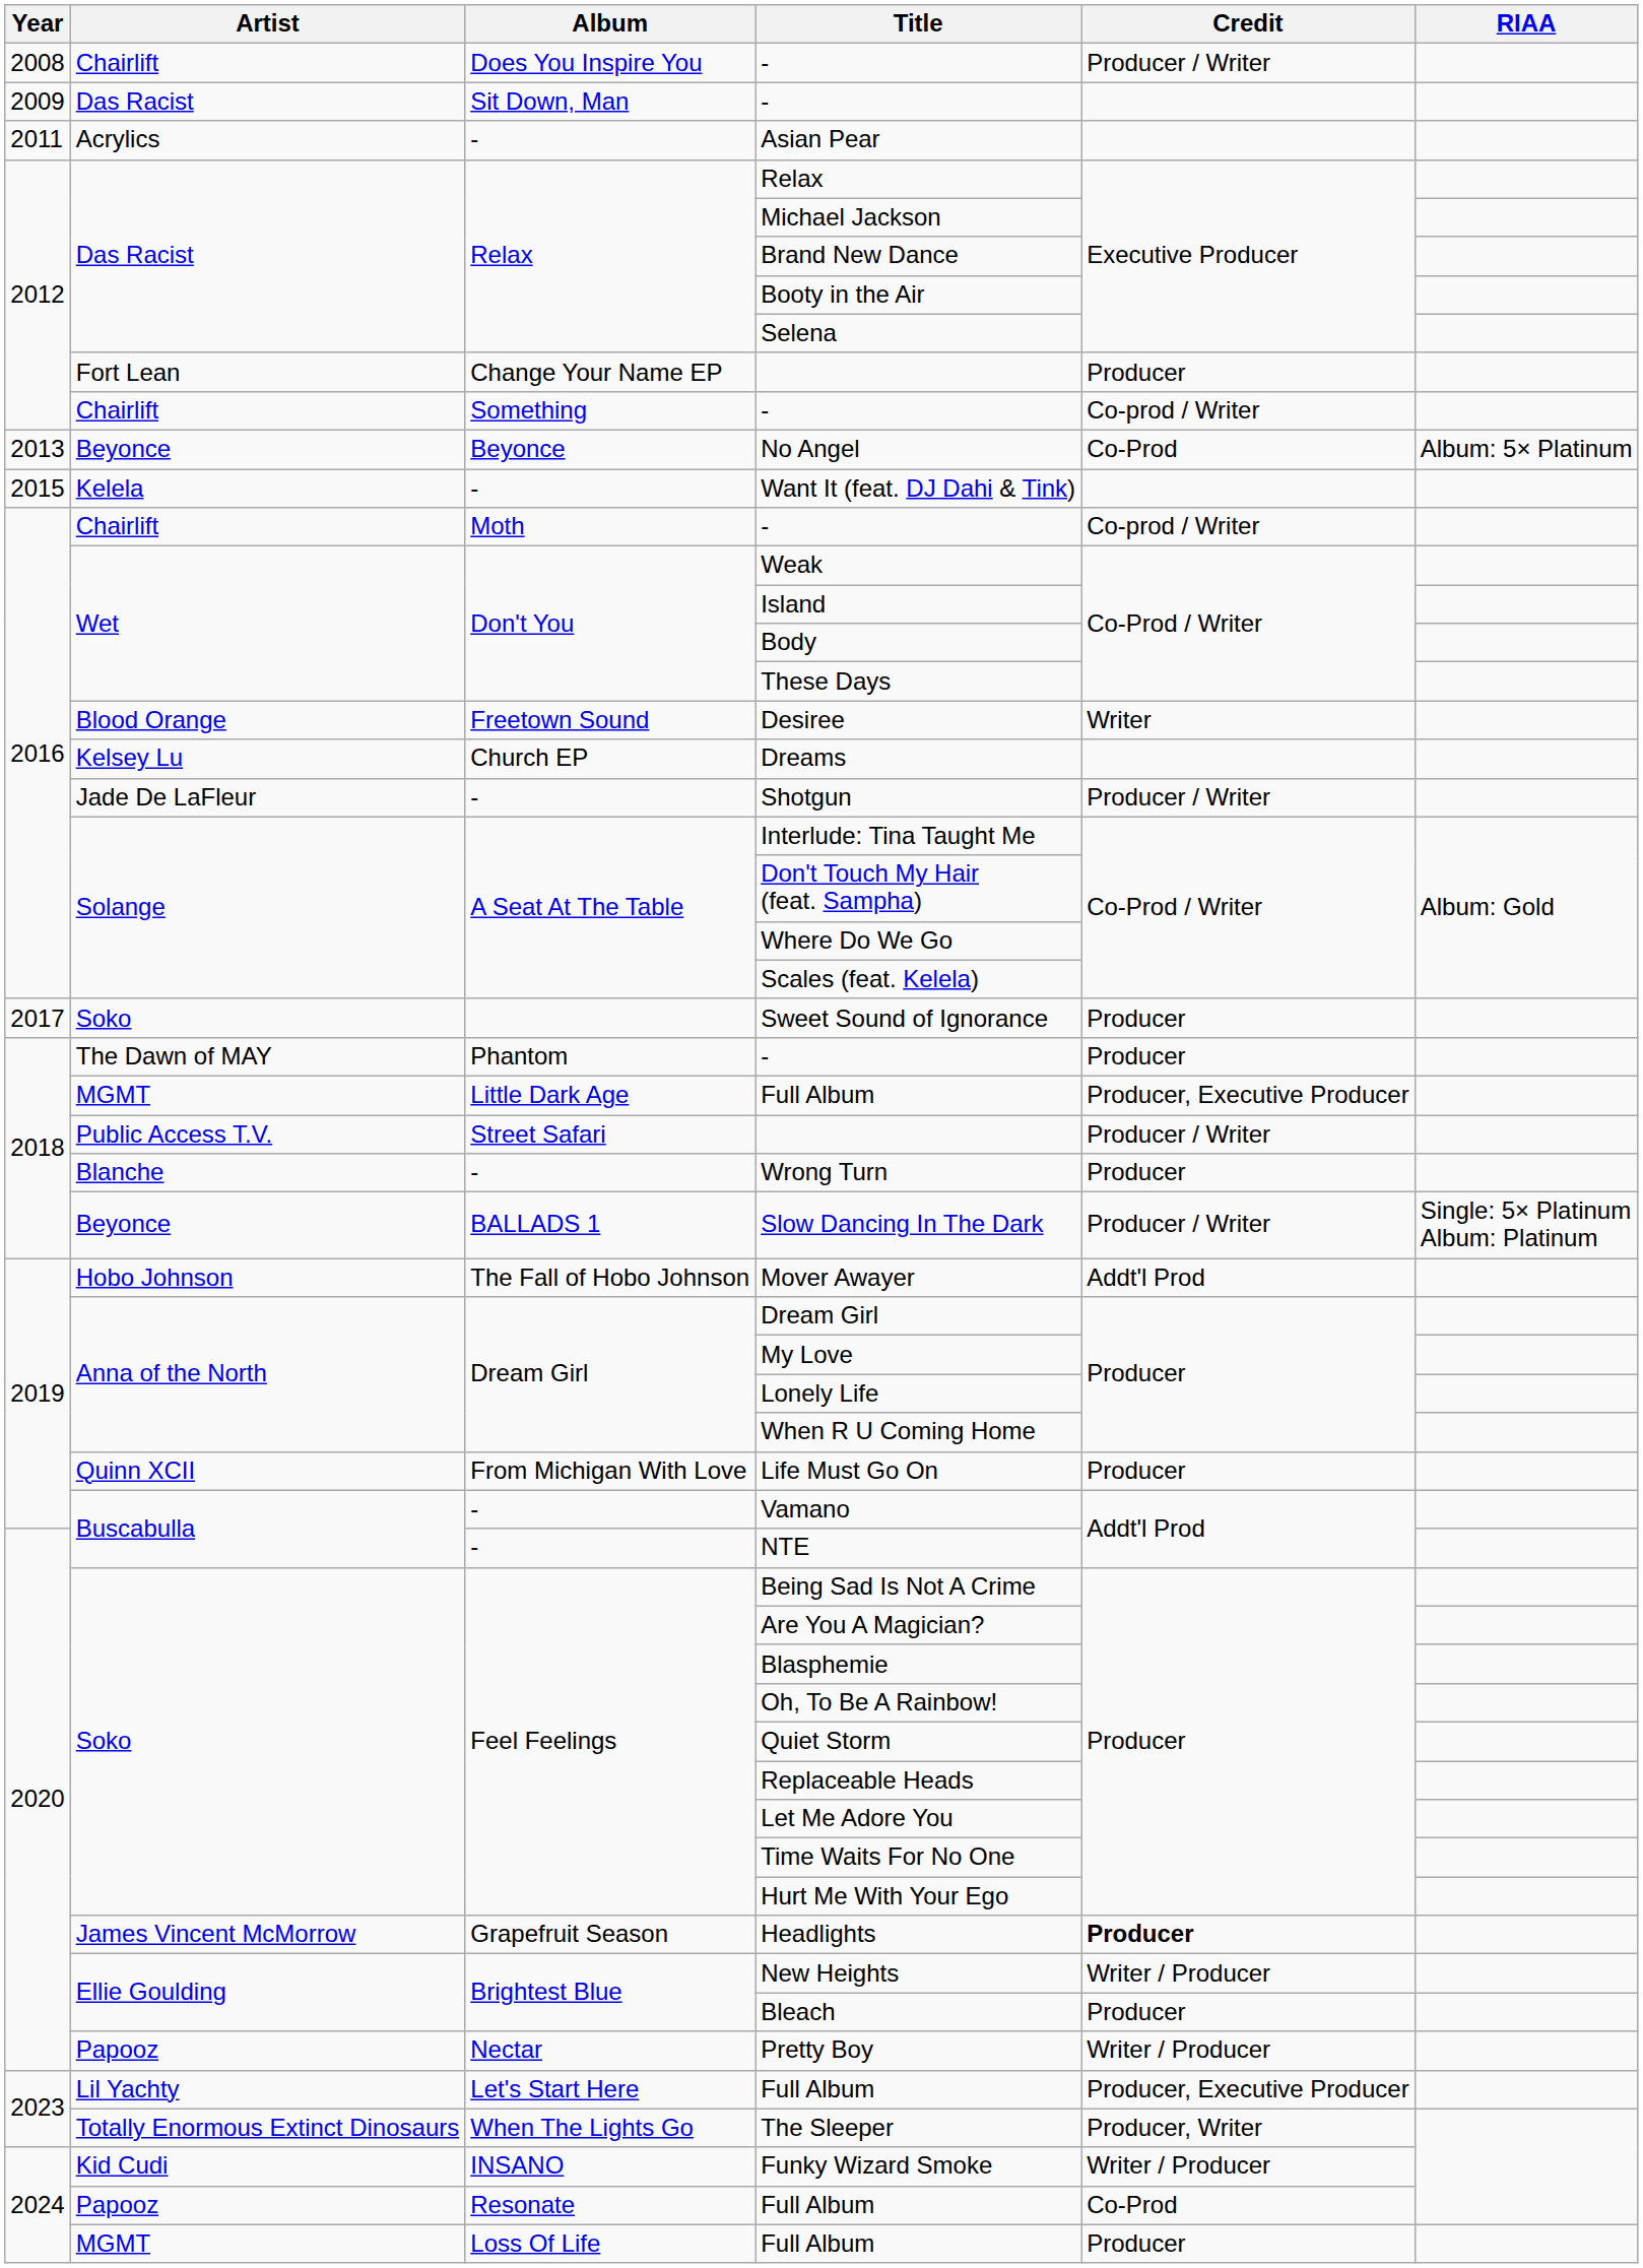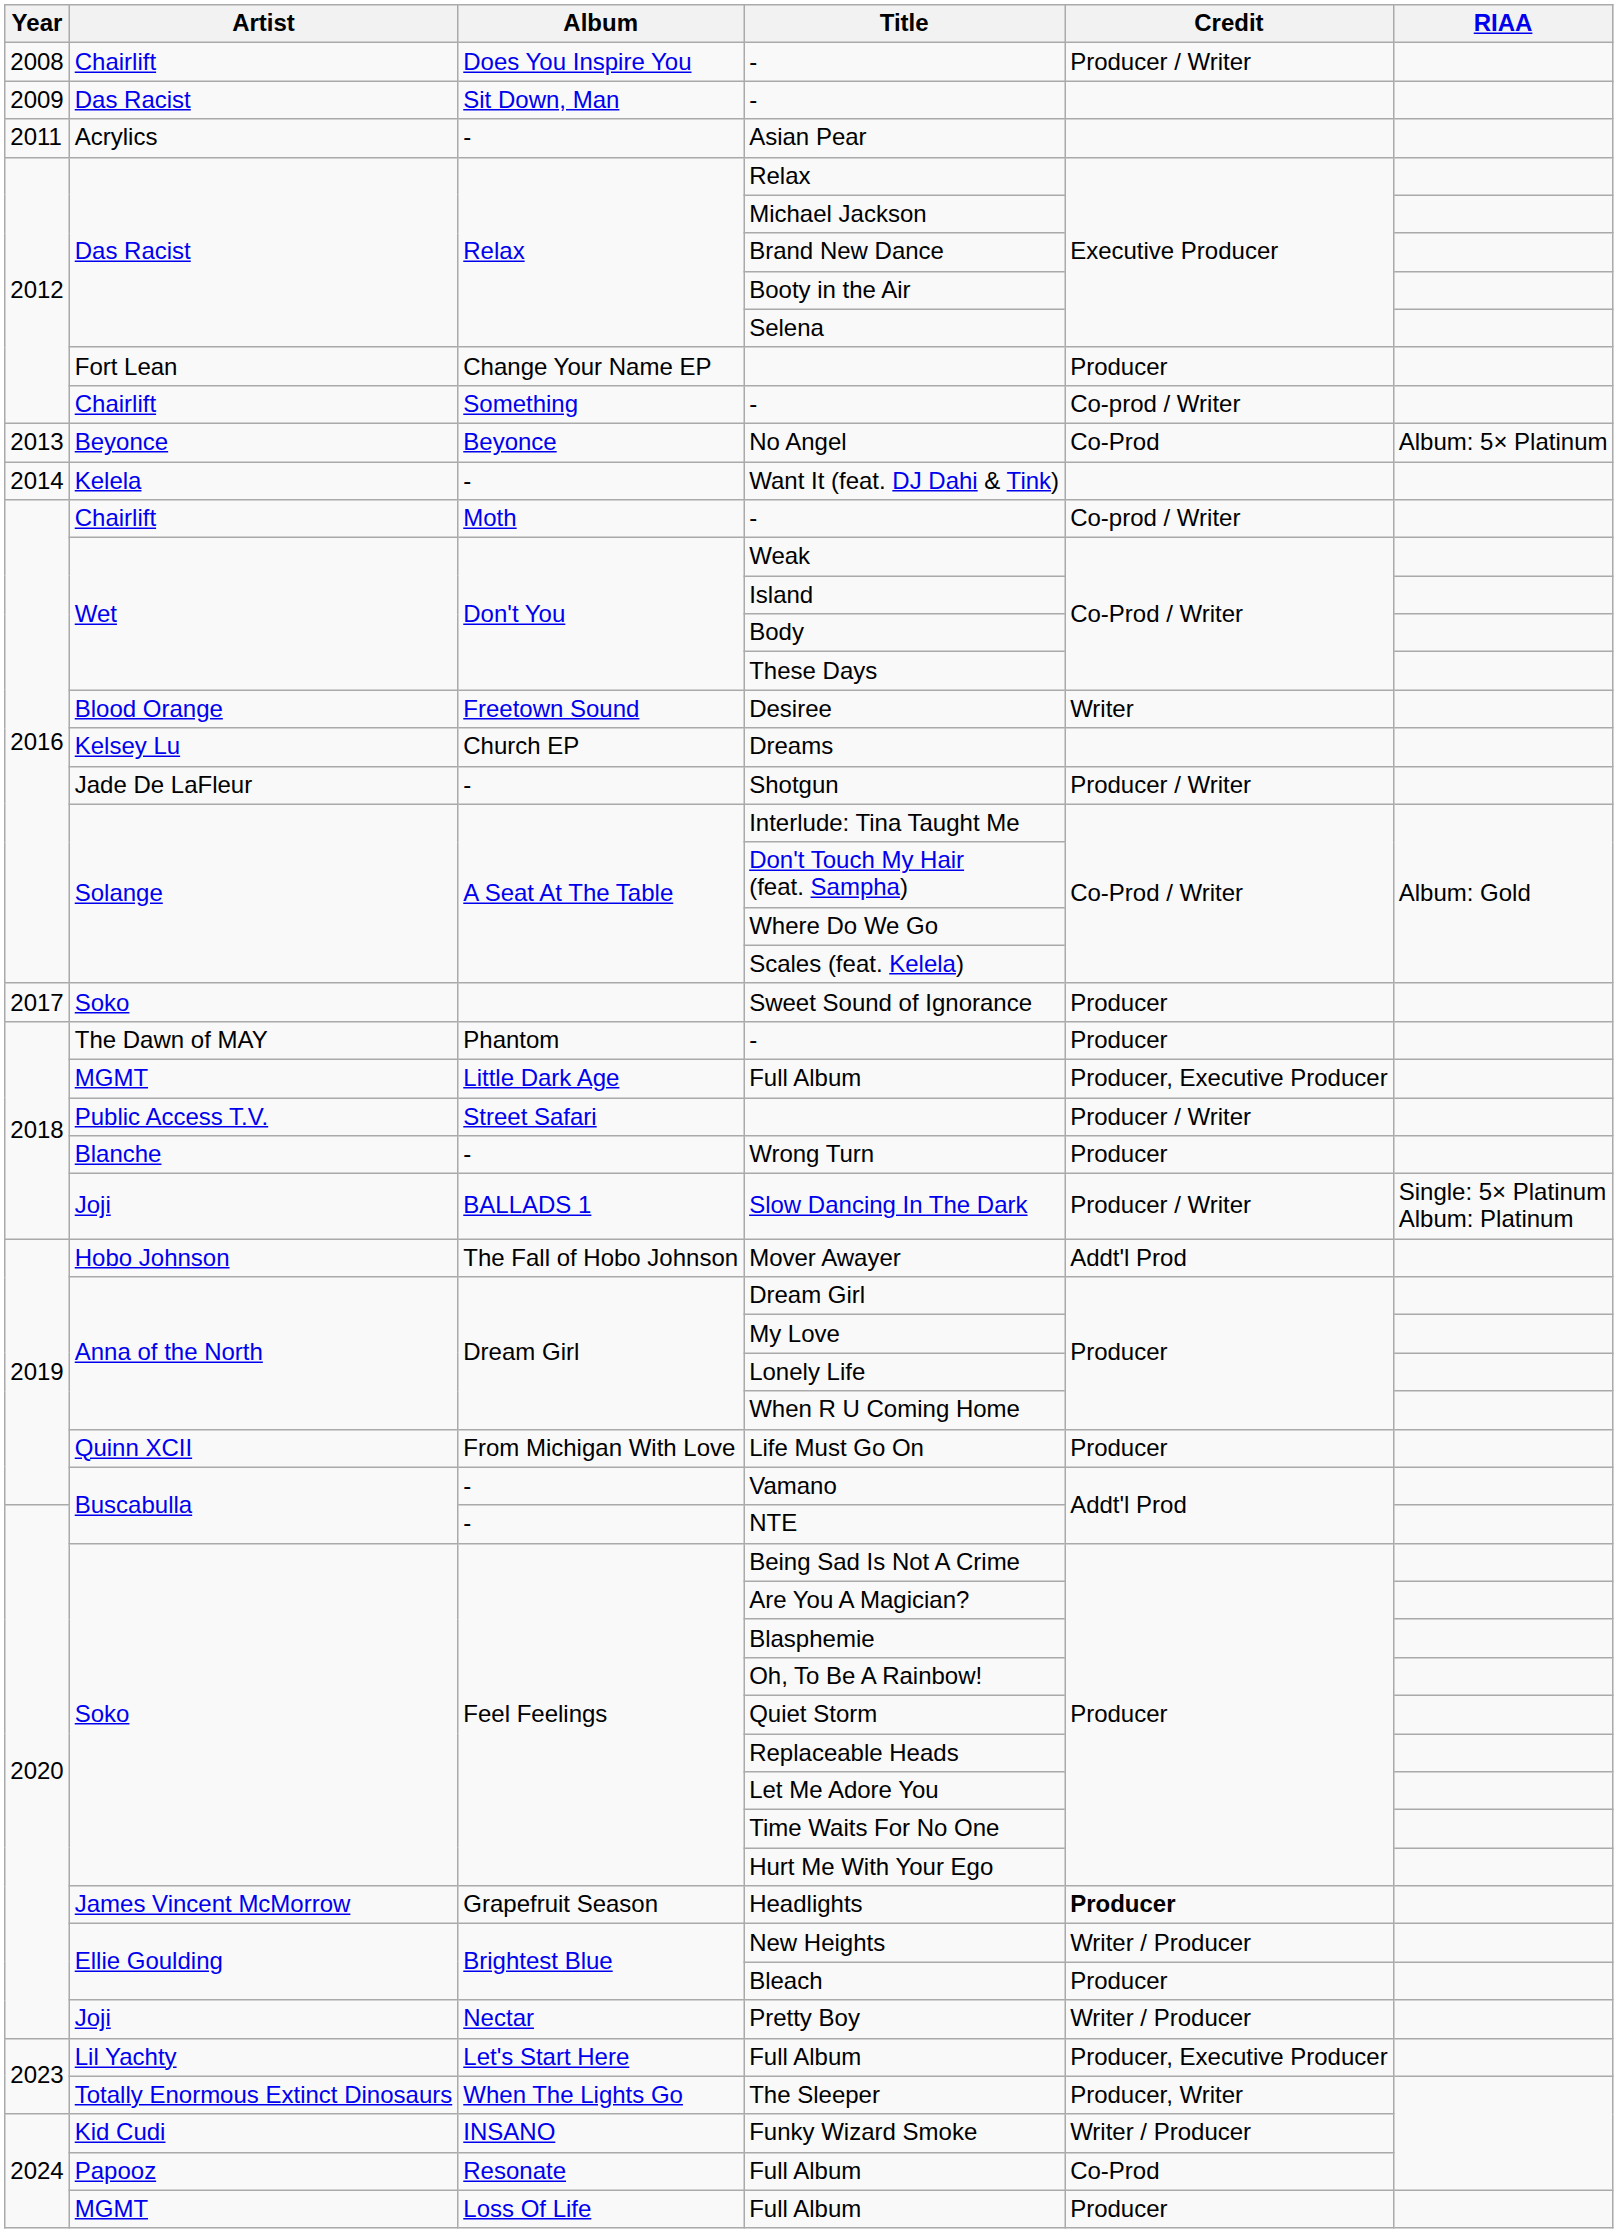 <table class="wikitable">
 <tr>
 <th>Year</th>
 <th>Artist</th>
 <th>Album</th>
 <th>Title</th>
 <th>Credit</th>
 <th><a href='#'>RIAA</a></th>
 </tr>
 <tr>
 <td>2008</td>
 <td><a href='#'>Chairlift</a></td>
 <td><a href='#'>Does You Inspire You</a></td>
 <td>-</td>
 <td>Producer / Writer</td>
 <td></td>
 </tr>
 <tr>
 <td>2009</td>
 <td><a href='#'>Das Racist</a></td>
 <td><a href='#'>Sit Down, Man</a></td>
 <td>-</td>
 <td></td>
 <td></td>
 </tr>
 <tr>
 <td>2011</td>
 <td>Acrylics</td>
 <td>-</td>
 <td>Asian Pear</td>
 <td></td>
 <td></td>
 </tr>
 <tr>
 <td rowspan="7">2012</td>
 <td rowspan="5"><a href='#'>Das Racist</a></td>
 <td rowspan="5"><a href='#'>Relax</a></td>
 <td>Relax</td>
 <td rowspan="5">Executive Producer</td>
 <td></td>
 </tr>
 <tr>
 <td>Michael Jackson</td>
 <td></td>
 </tr>
 <tr>
 <td>Brand New Dance</td>
 <td></td>
 </tr>
 <tr>
 <td>Booty in the Air</td>
 <td></td>
 </tr>
 <tr>
 <td>Selena</td>
 <td></td>
 </tr>
 <tr>
 <td>Fort Lean</td>
 <td>Change Your Name EP</td>
 <td></td>
 <td>Producer</td>
 <td></td>
 </tr>
 <tr>
 <td><a href='#'>Chairlift</a></td>
 <td><a href='#'>Something</a></td>
 <td>-</td>
 <td>Co-prod / Writer</td>
 <td></td>
 </tr>
 <tr>
 <td>2013</td>
 <td><a href='#'>Beyonce</a></td>
 <td><a href='#'>Beyonce</a></td>
 <td>No Angel</td>
 <td>Co-Prod</td>
 <td>Album: 5× Platinum</td>
 </tr>
 <tr>
-<td>2015</td>
+<td>2014</td>
 <td><a href='#'>Kelela</a></td>
 <td>-</td>
 <td>Want It (feat. <a href='#'>DJ Dahi</a> & <a href='#'>Tink</a>)</td>
 <td></td>
 <td></td>
 </tr>
 <tr>
 <td rowspan="12">2016</td>
 <td><a href='#'>Chairlift</a></td>
 <td><a href='#'>Moth</a></td>
 <td>-</td>
 <td>Co-prod / Writer</td>
 <td></td>
 </tr>
 <tr>
 <td rowspan="4"><a href='#'>Wet</a></td>
 <td rowspan="4"><a href='#'>Don't You</a></td>
 <td>Weak</td>
 <td rowspan="4">Co-Prod / Writer</td>
 <td></td>
 </tr>
 <tr>
 <td>Island</td>
 <td></td>
 </tr>
 <tr>
 <td>Body</td>
 <td></td>
 </tr>
 <tr>
 <td>These Days</td>
 <td></td>
 </tr>
 <tr>
 <td><a href='#'>Blood Orange</a></td>
 <td><a href='#'>Freetown Sound</a></td>
 <td>Desiree</td>
 <td>Writer</td>
 <td></td>
 </tr>
 <tr>
 <td><a href='#'>Kelsey Lu</a></td>
 <td>Church EP</td>
 <td>Dreams</td>
 <td></td>
 <td></td>
 </tr>
 <tr>
 <td>Jade De LaFleur</td>
 <td>-</td>
 <td>Shotgun</td>
 <td>Producer / Writer</td>
 <td></td>
 </tr>
 <tr>
 <td rowspan="4"><a href='#'>Solange</a></td>
 <td rowspan="4"><a href='#'>A Seat At The Table</a></td>
 <td>Interlude: Tina Taught Me</td>
 <td rowspan="4">Co-Prod / Writer</td>
 <td rowspan="4">Album: Gold</td>
 </tr>
 <tr>
 <td><a href='#'>Don't Touch My Hair</a><br>(feat. <a href='#'>Sampha</a>)</td>
 </tr>
 <tr>
 <td>Where Do We Go</td>
 </tr>
 <tr>
 <td>Scales (feat. <a href='#'>Kelela</a>)</td>
 </tr>
 <tr>
 <td>2017</td>
 <td><a href='#'>Soko</a></td>
 <td></td>
 <td>Sweet Sound of Ignorance</td>
 <td>Producer</td>
 <td></td>
 </tr>
 <tr>
 <td rowspan="5">2018</td>
 <td>The Dawn of MAY</td>
 <td>Phantom</td>
 <td>-</td>
 <td>Producer</td>
 <td></td>
 </tr>
 <tr>
 <td><a href='#'>MGMT</a></td>
 <td><a href='#'>Little Dark Age</a></td>
 <td>Full Album</td>
 <td>Producer, Executive Producer </td>
 <td></td>
 </tr>
 <tr>
 <td><a href='#'>Public Access T.V.</a></td>
 <td><a href='#'>Street Safari</a></td>
 <td></td>
 <td>Producer / Writer</td>
 <td></td>
 </tr>
 <tr>
 <td><a href='#'>Blanche</a></td>
 <td>-</td>
 <td>Wrong Turn</td>
 <td>Producer</td>
 <td></td>
 </tr>
 <tr>
-<td><a href='#'>Beyonce</a></td>
+<td><a href='#'>Joji</a></td>
 <td><a href='#'>BALLADS 1</a></td>
 <td><a href='#'>Slow Dancing In The Dark</a></td>
 <td>Producer / Writer</td>
 <td>Single: 5× Platinum<br>Album: Platinum</td>
 </tr>
 <tr>
 <td rowspan="7">2019</td>
 <td><a href='#'>Hobo Johnson</a></td>
 <td>The Fall of Hobo Johnson</td>
 <td>Mover Awayer</td>
 <td>Addt'l Prod</td>
 <td></td>
 </tr>
 <tr>
 <td rowspan="4"><a href='#'>Anna of the North</a></td>
 <td rowspan="4">Dream Girl</td>
 <td>Dream Girl</td>
 <td rowspan="4">Producer</td>
 <td></td>
 </tr>
 <tr>
 <td>My Love</td>
 <td></td>
 </tr>
 <tr>
 <td>Lonely Life</td>
 <td></td>
 </tr>
 <tr>
 <td>When R U Coming Home</td>
 <td></td>
 </tr>
 <tr>
 <td><a href='#'>Quinn XCII</a></td>
 <td>From Michigan With Love</td>
 <td>Life Must Go On</td>
 <td>Producer</td>
 <td></td>
 </tr>
 <tr>
 <td rowspan="2"><a href='#'>Buscabulla</a></td>
 <td>-</td>
 <td>Vamano</td>
 <td rowspan="2">Addt'l Prod</td>
 <td></td>
 </tr>
 <tr>
 <td rowspan="14">2020</td>
 <td>-</td>
 <td>NTE</td>
 <td></td>
 </tr>
 <tr>
 <td rowspan="9"><a href='#'>Soko</a></td>
 <td rowspan="9">Feel Feelings</td>
 <td>Being Sad Is Not A Crime</td>
 <td rowspan="9">Producer</td>
 <td></td>
 </tr>
 <tr>
 <td>Are You A Magician?</td>
 <td></td>
 </tr>
 <tr>
 <td>Blasphemie</td>
 <td></td>
 </tr>
 <tr>
 <td>Oh, To Be A Rainbow!</td>
 <td></td>
 </tr>
 <tr>
 <td>Quiet Storm</td>
 <td></td>
 </tr>
 <tr>
 <td>Replaceable Heads</td>
 <td></td>
 </tr>
 <tr>
 <td>Let Me Adore You</td>
 <td></td>
 </tr>
 <tr>
 <td>Time Waits For No One</td>
 <td></td>
 </tr>
 <tr>
 <td>Hurt Me With Your Ego</td>
 <td></td>
 </tr>
 <tr>
 <td><a href='#'>James Vincent McMorrow</a></td>
 <td>Grapefruit Season</td>
 <td>Headlights</td>
 <td><strong>Producer</strong></td>
 <td></td>
 </tr>
 <tr>
 <td rowspan="2"><a href='#'>Ellie Goulding</a></td>
 <td rowspan="2"><a href='#'>Brightest Blue</a></td>
 <td>New Heights</td>
 <td>Writer / Producer</td>
 <td></td>
 </tr>
 <tr>
 <td>Bleach</td>
 <td>Producer</td>
 <td></td>
 </tr>
 <tr>
-<td><a href='#'>Papooz</a></td>
+<td><a href='#'>Joji</a></td>
 <td><a href='#'>Nectar</a></td>
 <td>Pretty Boy</td>
 <td>Writer / Producer</td>
 <td></td>
 </tr>
 <tr>
 <td rowspan="2">2023</td>
 <td><a href='#'>Lil Yachty</a></td>
 <td><a href='#'>Let's Start Here</a></td>
 <td>Full Album</td>
 <td>Producer, Executive Producer</td>
 <td></td>
 </tr>
 <tr>
 <td><a href='#'>Totally Enormous Extinct Dinosaurs</a></td>
 <td><a href='#'>When The Lights Go</a></td>
 <td>The Sleeper</td>
 <td>Producer, Writer</td>
 </tr>
 <tr>
 <td rowspan="14">2024</td>
 <td><a href='#'>Kid Cudi</a></td>
 <td><a href='#'>INSANO</a></td>
 <td>Funky Wizard Smoke</td>
 <td>Writer / Producer</td>
 </tr>
 <tr>
 <td><a href='#'>Papooz</a></td>
 <td><a href='#'>Resonate</a></td>
 <td>Full Album</td>
 <td>Co-Prod</td>
 </tr>
 <tr>
 <td><a href='#'>MGMT</a></td>
 <td><a href='#'>Loss Of Life</a></td>
 <td>Full Album</td>
 <td>Producer</td>
 <td></td>
 </tr>
 </table>
